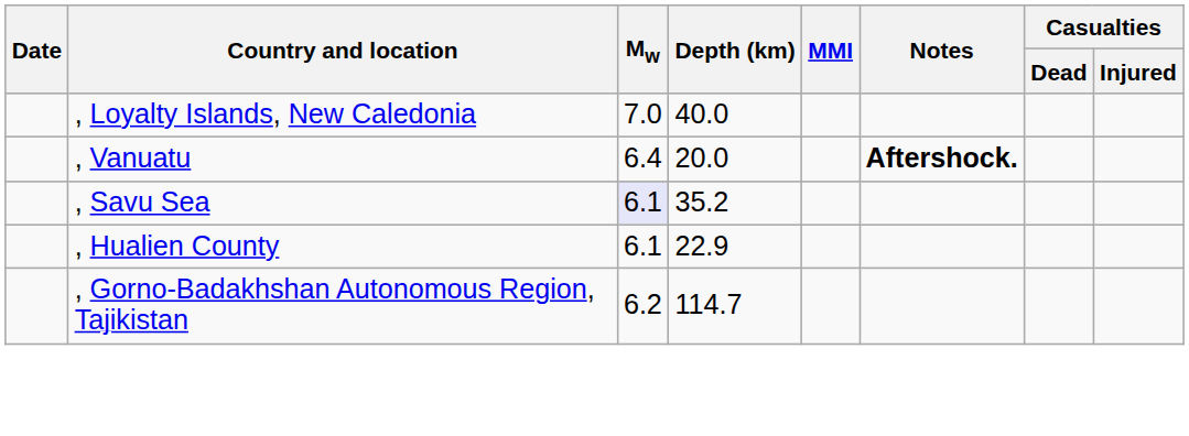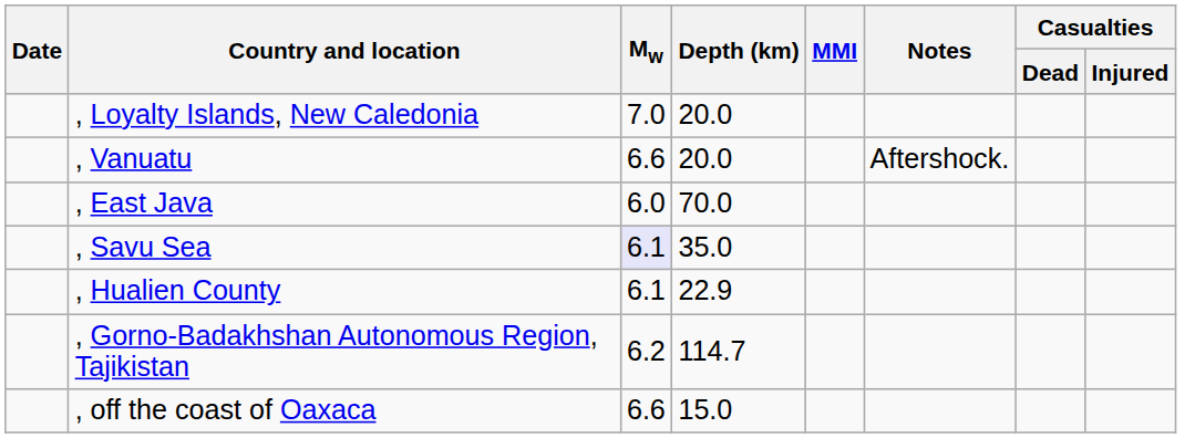 <table class="wikitable sortable sort-under" style="border:1px black; margin-left:1em;">
 <tr>
 <th rowspan="2"><small>Date</small></th>
 <th rowspan="2" style="width: 310px"><small>Country and location</small></th>
 <th rowspan="2"><small>M<sub>w</sub></small></th>
 <th rowspan="2"><small>Depth (km)</small></th>
 <th rowspan="2"><small><a href='#'>MMI</a></small></th>
 <th rowspan="2" class="unsortable"><small>Notes</small></th>
 <th colspan="2"><small>Casualties</small></th>
 </tr>
 <tr>
 <th><small>Dead</small></th>
 <th><small>Injured</small></th>
 </tr>
 <tr>
 <td></td>
 <td>, <a href='#'>Loyalty Islands</a>, <a href='#'>New Caledonia</a></td>
 <td>7.0</td>
-<td>40.0</td>
+<td>20.0</td>
 <td></td>
 <td></td>
 <td></td>
 <td></td>
 </tr>
 <tr>
 <td></td>
 <td>, <a href='#'>Vanuatu</a></td>
-<td>6.4</td>
+<td>6.6</td>
 <td>20.0</td>
 <td></td>
-<td><strong>Aftershock.</strong></td>
+<td>Aftershock.</td>
+<td></td>
+<td></td>
+</tr>
+<tr>
+<td></td>
+<td>, <a href='#'>East Java</a></td>
+<td>6.0</td>
+<td>70.0</td>
+<td></td>
+<td></td>
 <td></td>
 <td></td>
 </tr>
 <tr>
 <td></td>
 <td>, <a href='#'>Savu Sea</a></td>
 <td style="background: lavender;">6.1</td>
-<td>35.2</td>
+<td>35.0</td>
 <td></td>
 <td></td>
 <td></td>
 <td></td>
 </tr>
 <tr>
 <td></td>
 <td>, <a href='#'>Hualien County</a></td>
 <td>6.1</td>
 <td>22.9</td>
 <td></td>
 <td></td>
 <td></td>
 <td></td>
 </tr>
 <tr>
 <td></td>
 <td>, <a href='#'>Gorno-Badakhshan Autonomous Region</a>, <a href='#'>Tajikistan</a></td>
 <td>6.2</td>
 <td>114.7</td>
 <td></td>
 <td></td>
 <td></td>
 <td></td>
 </tr>
+<tr>
+<td></td>
+<td>, off the coast of <a href='#'>Oaxaca</a></td>
+<td>6.6</td>
+<td>15.0</td>
+<td></td>
+<td></td>
+<td></td>
+<td></td>
+</tr>
 </table>
